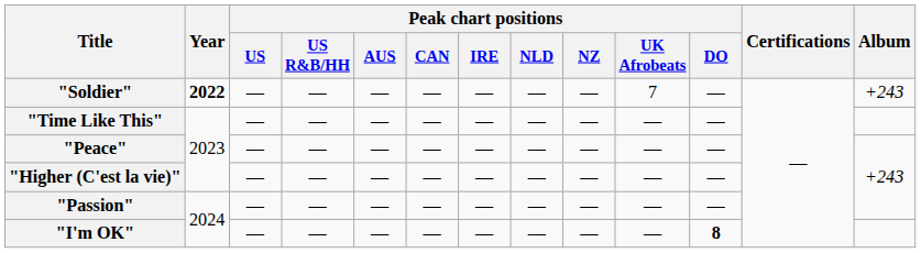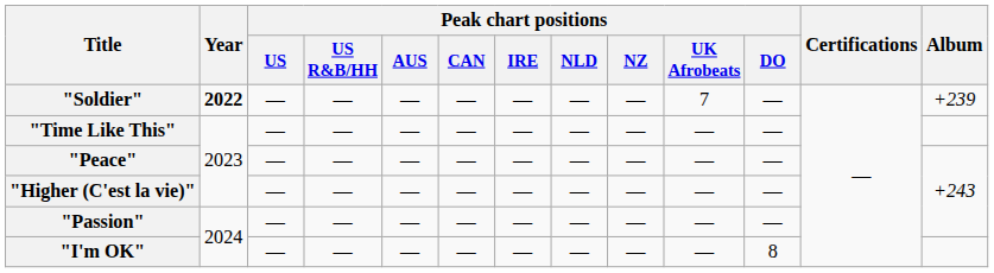 <table class="wikitable plainrowheaders" style="text-align:center;">
 <tr>
 <th rowspan="2" scope="col">Title</th>
 <th rowspan="2" scope="col">Year</th>
 <th colspan="9" scope="col">Peak chart positions</th>
 <th rowspan="2" scope="col">Certifications</th>
 <th rowspan="2" scope="col">Album</th>
 </tr>
 <tr>
 <th scope="col" style="width:2.8em;font-size:90%;"><a href='#'>US</a></th>
 <th scope="col" style="width:2.8em;font-size:90%;"><a href='#'>US</a><br><a href='#'>R&B/HH</a></th>
 <th scope="col" style="width:2.8em;font-size:90%;"><a href='#'>AUS</a></th>
 <th scope="col" style="width:2.8em;font-size:90%;"><a href='#'>CAN</a></th>
 <th scope="col" style="width:2.8em;font-size:90%;"><a href='#'>IRE</a></th>
 <th scope="col" style="width:2.8em;font-size:90%;"><a href='#'>NLD</a></th>
 <th scope="col" style="width:2.8em;font-size:90%;"><a href='#'>NZ</a></th>
 <th scope="col" style="width:2.8em;font-size:90%;"><a href='#'>UK Afrobeats</a><br></th>
 <th scope="col" style="width:2.8em;font-size:90%;"><a href='#'>DO</a><br></th>
 </tr>
 <tr>
 <th scope="row">"Soldier"</th>
 <td><strong>2022</strong></td>
 <td>—</td>
 <td>—</td>
 <td>—</td>
 <td>—</td>
 <td>—</td>
 <td>—</td>
 <td>—</td>
 <td>7<br></td>
 <td>—</td>
 <td rowspan="6">—</td>
-<td><em>+243</em></td>
+<td><em>+239</em></td>
 </tr>
 <tr>
 <th scope="row">"Time Like This"</th>
 <td rowspan="3">2023</td>
 <td>—</td>
 <td>—</td>
 <td>—</td>
 <td>—</td>
 <td>—</td>
 <td>—</td>
 <td>—</td>
 <td>—</td>
 <td>—</td>
 <td></td>
 </tr>
 <tr>
 <th scope="row">"Peace"</th>
 <td>—</td>
 <td>—</td>
 <td>—</td>
 <td>—</td>
 <td>—</td>
 <td>—</td>
 <td>—</td>
 <td>—</td>
 <td>—</td>
 <td rowspan="3"><em>+243</em></td>
 </tr>
 <tr>
 <th scope="row">"Higher (C'est la vie)"</th>
 <td>—</td>
 <td>—</td>
 <td>—</td>
 <td>—</td>
 <td>—</td>
 <td>—</td>
 <td>—</td>
 <td>—</td>
 <td>—</td>
 </tr>
 <tr>
 <th scope="row">"Passion"</th>
 <td rowspan="2">2024</td>
 <td>—</td>
 <td>—</td>
 <td>—</td>
 <td>—</td>
 <td>—</td>
 <td>—</td>
 <td>—</td>
 <td>—</td>
 <td>—</td>
 </tr>
 <tr>
 <th scope="row">"I'm OK"</th>
 <td>—</td>
 <td>—</td>
 <td>—</td>
 <td>—</td>
 <td>—</td>
 <td>—</td>
 <td>—</td>
 <td>—</td>
-<td><strong>8</strong></td>
+<td>8</td>
 <td></td>
 </tr>
 </table>
